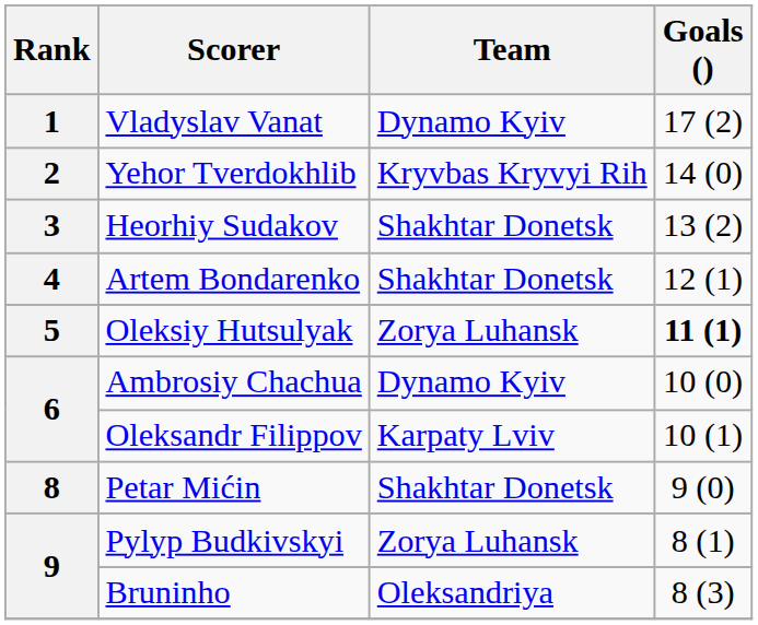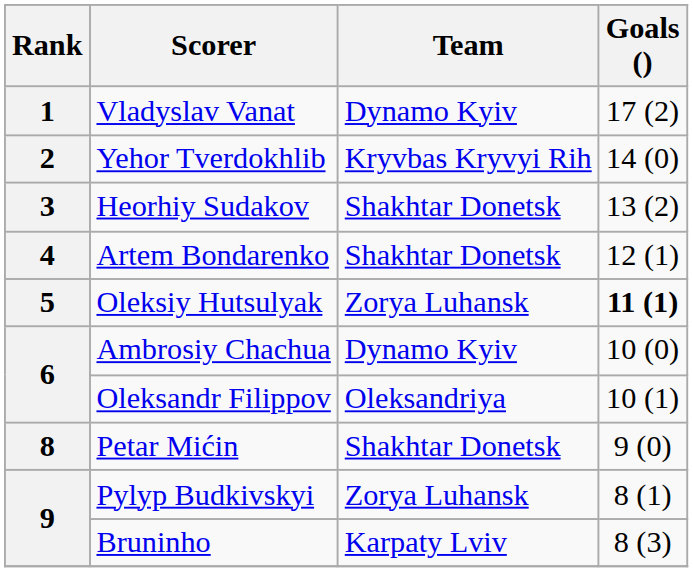 <table class="wikitable">
 <tr>
 <th>Rank</th>
 <th>Scorer</th>
 <th>Team</th>
 <th>Goals<br>()</th>
 </tr>
 <tr>
 <th align=center>1</th>
 <td> <a href='#'>Vladyslav Vanat</a></td>
 <td><a href='#'>Dynamo Kyiv</a></td>
 <td align=center>17 (2)</td>
 </tr>
 <tr>
 <th align=center>2</th>
 <td> <a href='#'>Yehor Tverdokhlib</a></td>
 <td><a href='#'>Kryvbas Kryvyi Rih</a></td>
 <td align=center>14 (0)</td>
 </tr>
 <tr>
 <th align=center>3</th>
 <td> <a href='#'>Heorhiy Sudakov</a></td>
 <td><a href='#'>Shakhtar Donetsk</a></td>
 <td align=center>13 (2)</td>
 </tr>
 <tr>
 <th align=center>4</th>
 <td> <a href='#'>Artem Bondarenko</a></td>
 <td><a href='#'>Shakhtar Donetsk</a></td>
 <td align=center>12 (1)</td>
 </tr>
 <tr>
 <th align=center>5</th>
 <td> <a href='#'>Oleksiy Hutsulyak</a></td>
 <td><a href='#'>Zorya Luhansk</a></td>
 <td align=center><strong>11 (1)</strong></td>
 </tr>
 <tr>
 <th align=center rowspan="2">6</th>
 <td> <a href='#'>Ambrosiy Chachua</a></td>
 <td><a href='#'>Dynamo Kyiv</a></td>
 <td align=center>10 (0)</td>
 </tr>
 <tr>
 <td> <a href='#'>Oleksandr Filippov</a></td>
-<td><a href='#'>Karpaty Lviv</a></td>
+<td><a href='#'>Oleksandriya</a></td>
 <td align=center>10 (1)</td>
 </tr>
 <tr>
 <th align=center>8</th>
 <td> <a href='#'>Petar Mićin</a></td>
 <td><a href='#'>Shakhtar Donetsk</a></td>
 <td align=center>9 (0)</td>
 </tr>
 <tr>
 <th align=center rowspan="2">9</th>
 <td> <a href='#'>Pylyp Budkivskyi</a></td>
 <td><a href='#'>Zorya Luhansk</a></td>
 <td align=center>8 (1)</td>
 </tr>
 <tr>
 <td> <a href='#'>Bruninho</a></td>
-<td><a href='#'>Oleksandriya</a></td>
+<td><a href='#'>Karpaty Lviv</a></td>
 <td align=center>8 (3)</td>
 </tr>
 <tr>
 </tr>
 </table>
